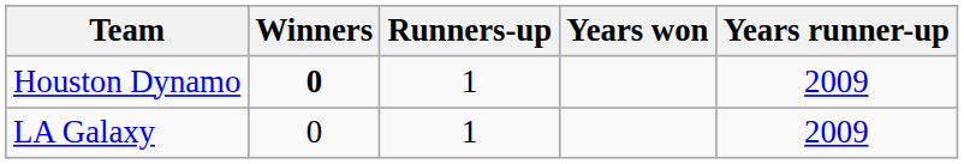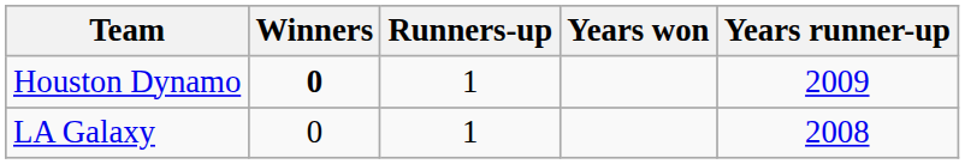 <table class="wikitable" style="text-align: center">
 <tr>
 <th>Team</th>
 <th>Winners</th>
 <th>Runners-up</th>
 <th class="unsortable">Years won</th>
 <th class="unsortable">Years runner-up</th>
 </tr>
 <tr>
 <td align=left><a href='#'>Houston Dynamo</a></td>
 <td><strong>0</strong></td>
 <td>1</td>
 <td></td>
 <td><a href='#'>2009</a></td>
 </tr>
 <tr>
 <td align=left><a href='#'>LA Galaxy</a></td>
 <td>0</td>
 <td>1</td>
 <td></td>
-<td><a href='#'>2009</a></td>
+<td><a href='#'>2008</a></td>
 </tr>
 </table>
